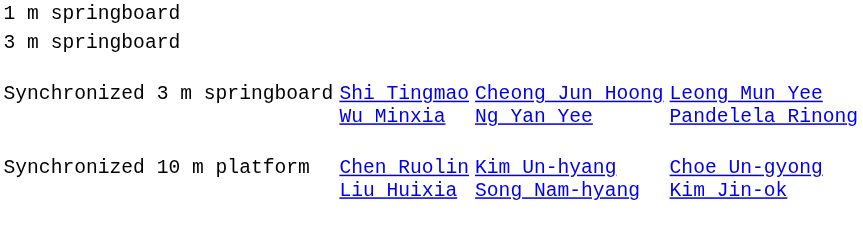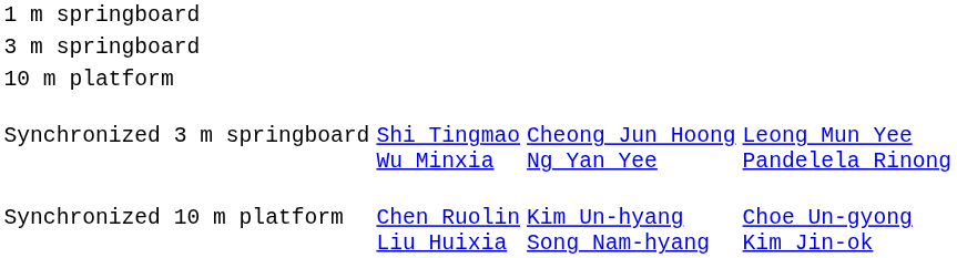 <table>
 <tr>
 <td>1 m springboard<br></td>
 <td></td>
 <td></td>
 <td></td>
 </tr>
 <tr>
 <td>3 m springboard<br></td>
+<td></td>
+<td></td>
+<td></td>
+</tr>
+<tr>
+<td>10 m platform<br></td>
 <td></td>
 <td></td>
 <td></td>
 </tr>
 <tr>
 <td>Synchronized 3 m springboard<br></td>
 <td><br><a href='#'>Shi Tingmao</a><br><a href='#'>Wu Minxia</a></td>
 <td><br><a href='#'>Cheong Jun Hoong</a><br><a href='#'>Ng Yan Yee</a></td>
 <td><br><a href='#'>Leong Mun Yee</a><br><a href='#'>Pandelela Rinong</a></td>
 </tr>
 <tr>
 <td>Synchronized 10 m platform<br></td>
 <td><br><a href='#'>Chen Ruolin</a><br><a href='#'>Liu Huixia</a></td>
 <td><br><a href='#'>Kim Un-hyang</a><br><a href='#'>Song Nam-hyang</a></td>
 <td><br><a href='#'>Choe Un-gyong</a><br><a href='#'>Kim Jin-ok</a></td>
 </tr>
 </table>
